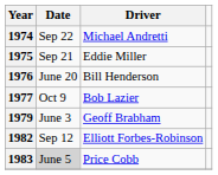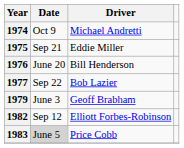 <table class="sortable wikitable" style="font-size: 90%;">
 <tr>
 <th>Year</th>
 <th>Date</th>
 <th>Driver</th>
 <td></td>
 </tr>
 <tr>
 <th>1974</th>
-<td>Sep 22</td>
+<td>Oct 9</td>
 <td> <a href='#'>Michael Andretti</a></td>
 <td></td>
 </tr>
 <tr>
 <th>1975</th>
 <td>Sep 21</td>
 <td> Eddie Miller</td>
 <td></td>
 </tr>
 <tr>
 <th>1976</th>
 <td>June 20</td>
 <td> Bill Henderson</td>
 <td></td>
 </tr>
 <tr>
 <th>1977</th>
-<td>Oct 9</td>
+<td>Sep 22</td>
 <td> <a href='#'>Bob Lazier</a></td>
 <td></td>
 </tr>
 <tr>
 <th>1979</th>
 <td>June 3</td>
 <td> <a href='#'>Geoff Brabham</a></td>
 <td></td>
 </tr>
 <tr>
 <th>1982</th>
 <td>Sep 12</td>
 <td> <a href='#'>Elliott Forbes-Robinson</a></td>
 <td></td>
 </tr>
 <tr>
 <th>1983</th>
 <td style="background: lightgrey;">June 5</td>
 <td> <a href='#'>Price Cobb</a></td>
 <td></td>
 </tr>
 <tr>
 </tr>
 </table>
